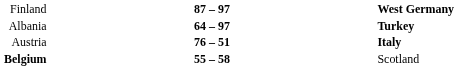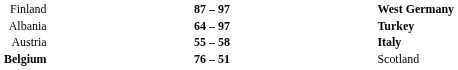 <table width=75% cellspacing=1>
 <tr>
 <th width=25%></th>
 <th width=25%></th>
 <th width=25%></th>
 </tr>
 <tr style=font-size:90%>
 <td align=right>Finland</td>
 <td align=center><strong>87 – 97</strong></td>
 <td><strong>West Germany</strong></td>
 </tr>
 <tr style=font-size:90%>
 <td align=right>Albania</td>
 <td align=center><strong>64 – 97</strong></td>
 <td><strong>Turkey</strong></td>
 </tr>
 <tr style=font-size:90%>
 <td align=right>Austria</td>
-<td align=center><strong>76 – 51</strong></td>
+<td align=center><strong>55 – 58</strong></td>
 <td><strong>Italy</strong></td>
 </tr>
 <tr style=font-size:90%>
 <td align=right><strong>Belgium</strong></td>
-<td align=center><strong>55 – 58</strong></td>
+<td align=center><strong>76 – 51</strong></td>
 <td>Scotland</td>
 </tr>
 </table>
